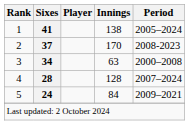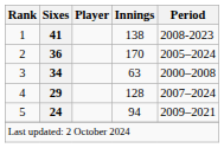 <table class="wikitable plainrowheaders sortable">
 <tr>
 <th scope=col>Rank</th>
 <th scope=col>Sixes</th>
 <th scope=col>Player</th>
 <th scope=col>Innings</th>
 <th scope=col>Period</th>
 </tr>
 <tr>
 <td align=center>1</td>
 <th scope=row style="text-align:center;">41</th>
 <td></td>
 <td align=center>138</td>
-<td>2005–2024</td>
+<td>2008-2023</td>
 </tr>
 <tr>
 <td align=center>2</td>
-<th scope=row style=text-align:center;>37</th>
+<th scope=row style=text-align:center;>36</th>
 <td></td>
 <td align=center>170</td>
-<td>2008-2023</td>
+<td>2005–2024</td>
 </tr>
 <tr>
 <td align=center>3</td>
 <th scope=row style=text-align:center;>34</th>
 <td></td>
 <td align=center>63</td>
 <td>2000–2008</td>
 </tr>
 <tr>
 <td align=center>4</td>
-<th scope=row style=text-align:center;>28</th>
+<th scope=row style=text-align:center;>29</th>
 <td></td>
 <td align=center>128</td>
 <td>2007–2024</td>
 </tr>
 <tr>
 <td align="center">5</td>
 <th scope="row" style="text-align:center;">24</th>
 <td></td>
-<td align=center>84</td>
+<td align=center>94</td>
 <td>2009–2021</td>
 </tr>
 <tr>
 </tr>
 <tr class=sortbottom>
 <td colspan=6><small>Last updated: 2 October 2024</small></td>
 </tr>
 </table>
